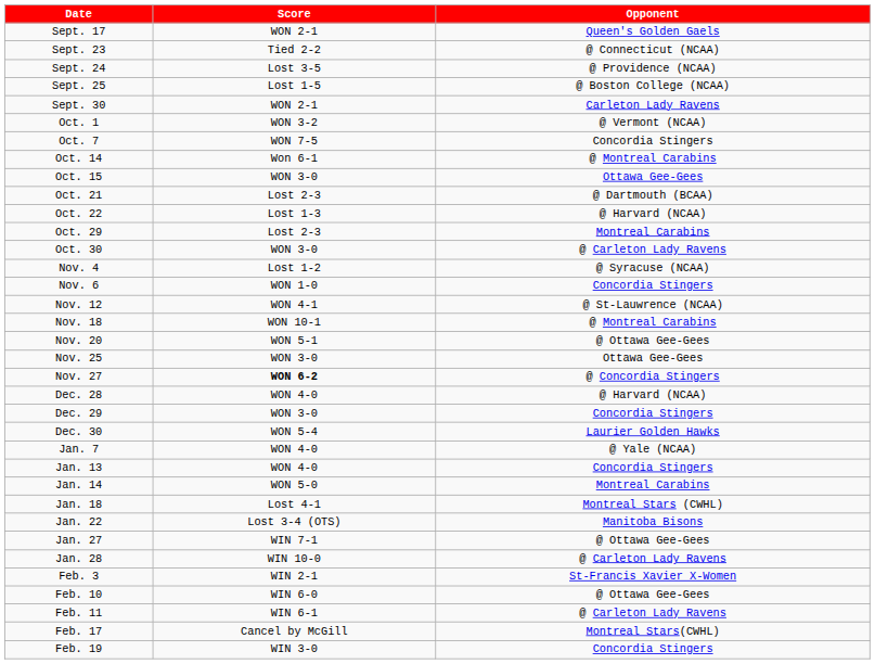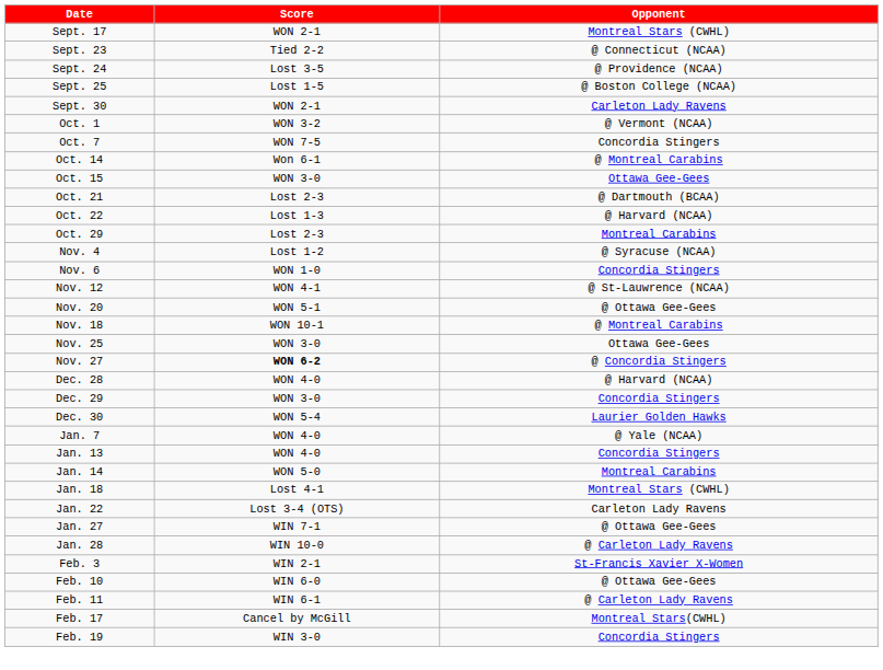 <table class="wikitable" width="80%">
 <tr align="center"  style="background:red;color:white;">
 <td><strong>Date</strong></td>
 <td><strong>Score</strong></td>
 <td><strong>Opponent</strong></td>
 </tr>
 <tr align="center">
 <td>Sept. 17</td>
 <td>WON 2-1</td>
-<td><a href='#'>Queen's Golden Gaels</a></td>
+<td><a href='#'>Montreal Stars</a> (CWHL)</td>
 </tr>
 <tr align="center">
 <td>Sept. 23</td>
 <td>Tied 2-2</td>
 <td>@ Connecticut (NCAA)</td>
 </tr>
 <tr align="center">
 <td>Sept. 24</td>
 <td>Lost 3-5</td>
 <td>@ Providence (NCAA)</td>
 </tr>
 <tr align="center">
 <td>Sept. 25</td>
 <td>Lost 1-5</td>
 <td>@  Boston College (NCAA)</td>
 </tr>
 <tr align="center">
 <td>Sept. 30</td>
 <td>WON 2-1</td>
 <td><a href='#'>Carleton Lady Ravens</a></td>
 </tr>
 <tr align="center">
 <td>Oct. 1</td>
 <td>WON 3-2</td>
 <td>@ Vermont (NCAA)</td>
 </tr>
 <tr align="center">
 <td>Oct. 7</td>
 <td>WON 7-5</td>
 <td>Concordia Stingers</td>
 </tr>
 <tr align="center">
 <td>Oct. 14</td>
 <td>Won 6-1</td>
 <td>@ <a href='#'>Montreal Carabins</a></td>
 </tr>
 <tr align="center">
 <td>Oct. 15</td>
 <td>WON 3-0</td>
 <td><a href='#'>Ottawa Gee-Gees</a></td>
 </tr>
 <tr align="center">
 <td>Oct. 21</td>
 <td>Lost 2-3</td>
 <td>@ Dartmouth (BCAA)</td>
 </tr>
 <tr align="center">
 <td>Oct. 22</td>
 <td>Lost 1-3</td>
 <td>@ Harvard (NCAA)</td>
 </tr>
 <tr align="center">
 <td>Oct. 29</td>
 <td>Lost 2-3</td>
 <td><a href='#'>Montreal Carabins</a></td>
 </tr>
 <tr align="center">
-<td>Oct. 30</td>
-<td>WON 3-0</td>
-<td>@ <a href='#'>Carleton Lady Ravens</a></td>
-</tr>
-<tr align="center">
 <td>Nov. 4</td>
 <td>Lost 1-2</td>
 <td>@ Syracuse (NCAA)</td>
 </tr>
 <tr align="center">
 <td>Nov. 6</td>
 <td>WON 1-0</td>
 <td><a href='#'>Concordia Stingers</a></td>
 </tr>
 <tr align="center">
 <td>Nov. 12</td>
 <td>WON 4-1</td>
 <td>@ St-Lauwrence (NCAA)</td>
 </tr>
 <tr align="center">
+<td>Nov. 20</td>
+<td>WON 5-1</td>
+<td>@ Ottawa Gee-Gees</td>
+</tr>
+<tr align="center">
 <td>Nov. 18</td>
 <td>WON 10-1</td>
 <td>@ <a href='#'>Montreal Carabins</a></td>
-</tr>
-<tr align="center">
-<td>Nov. 20</td>
-<td>WON 5-1</td>
-<td>@ Ottawa Gee-Gees</td>
 </tr>
 <tr align="center">
 <td>Nov. 25</td>
 <td>WON 3-0</td>
 <td>Ottawa Gee-Gees</td>
 </tr>
 <tr align="center">
 <td>Nov. 27</td>
 <td><strong>WON 6-2</strong></td>
 <td>@ <a href='#'>Concordia Stingers</a></td>
 </tr>
 <tr align="center">
 <td>Dec. 28</td>
 <td>WON 4-0</td>
 <td>@ Harvard (NCAA)</td>
 </tr>
 <tr align="center">
 <td>Dec. 29</td>
 <td>WON 3-0</td>
 <td><a href='#'>Concordia Stingers</a></td>
 </tr>
 <tr align="center">
 <td>Dec. 30</td>
 <td>WON 5-4</td>
 <td><a href='#'>Laurier Golden Hawks</a></td>
 </tr>
 <tr align="center">
 <td>Jan. 7</td>
 <td>WON 4-0</td>
 <td>@ Yale (NCAA)</td>
 </tr>
 <tr align="center">
 <td>Jan. 13</td>
 <td>WON 4-0</td>
 <td><a href='#'>Concordia Stingers</a></td>
 </tr>
 <tr align="center">
 <td>Jan. 14</td>
 <td>WON 5-0</td>
 <td><a href='#'>Montreal Carabins</a></td>
 </tr>
 <tr align="center">
 <td>Jan. 18</td>
 <td>Lost 4-1</td>
 <td><a href='#'>Montreal Stars</a> (CWHL)</td>
 </tr>
 <tr align="center">
 <td>Jan. 22</td>
 <td>Lost 3-4 (OTS)</td>
-<td><a href='#'>Manitoba Bisons</a></td>
+<td>Carleton Lady Ravens</td>
 </tr>
 <tr align="center">
 <td>Jan. 27</td>
 <td>WIN 7-1</td>
 <td>@ Ottawa Gee-Gees</td>
 </tr>
 <tr align="center">
 <td>Jan. 28</td>
 <td>WIN 10-0</td>
 <td>@  <a href='#'>Carleton Lady Ravens</a></td>
 </tr>
 <tr align="center">
 <td>Feb. 3</td>
 <td>WIN 2-1</td>
 <td><a href='#'>St-Francis Xavier X-Women</a></td>
 </tr>
 <tr align="center">
 <td>Feb. 10</td>
 <td>WIN 6-0</td>
 <td>@ Ottawa Gee-Gees</td>
 </tr>
 <tr align="center">
 <td>Feb. 11</td>
 <td>WIN 6-1</td>
 <td>@ <a href='#'>Carleton Lady Ravens</a></td>
 </tr>
 <tr align="center">
 <td>Feb. 17</td>
 <td>Cancel by McGill</td>
 <td><a href='#'>Montreal Stars</a>(CWHL)</td>
 </tr>
 <tr align="center">
 <td>Feb. 19</td>
 <td>WIN 3-0</td>
 <td><a href='#'>Concordia Stingers</a></td>
 </tr>
 </table>
